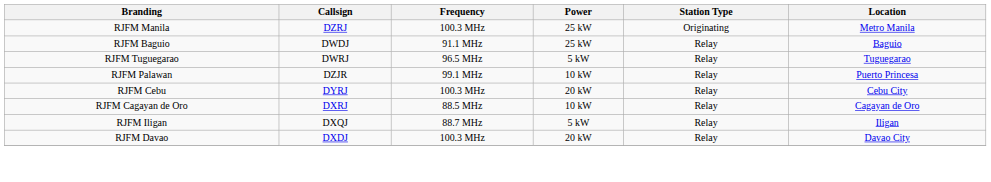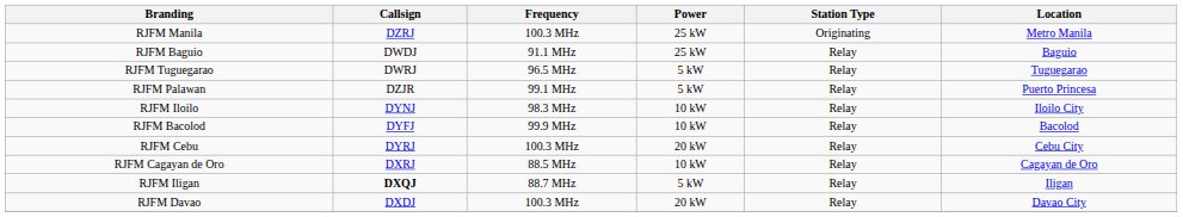 <table class="wikitable" style="width:100%; text-align:center;">
 <tr>
 <th>Branding</th>
 <th>Callsign</th>
 <th>Frequency</th>
 <th>Power</th>
 <th>Station Type</th>
 <th>Location</th>
 </tr>
 <tr>
 <td>RJFM Manila</td>
 <td><a href='#'>DZRJ</a></td>
 <td>100.3 MHz</td>
 <td>25 kW</td>
 <td>Originating</td>
 <td><a href='#'>Metro Manila</a></td>
 </tr>
 <tr>
 <td>RJFM Baguio</td>
 <td>DWDJ</td>
 <td>91.1 MHz</td>
 <td>25 kW</td>
 <td>Relay</td>
 <td><a href='#'>Baguio</a></td>
 </tr>
 <tr>
 <td>RJFM Tuguegarao</td>
 <td>DWRJ</td>
 <td>96.5 MHz</td>
 <td>5 kW</td>
 <td>Relay</td>
 <td><a href='#'>Tuguegarao</a></td>
 </tr>
 <tr>
 <td>RJFM Palawan</td>
 <td>DZJR</td>
 <td>99.1 MHz</td>
+<td>5 kW</td>
+<td>Relay</td>
+<td><a href='#'>Puerto Princesa</a></td>
+</tr>
+<tr>
+<td>RJFM Iloilo</td>
+<td><a href='#'>DYNJ</a></td>
+<td>98.3 MHz</td>
 <td>10 kW</td>
 <td>Relay</td>
-<td><a href='#'>Puerto Princesa</a></td>
+<td><a href='#'>Iloilo City</a></td>
+</tr>
+<tr>
+<td>RJFM Bacolod</td>
+<td><a href='#'>DYFJ</a></td>
+<td>99.9 MHz</td>
+<td>10 kW</td>
+<td>Relay</td>
+<td><a href='#'>Bacolod</a></td>
 </tr>
 <tr>
 <td>RJFM Cebu</td>
 <td><a href='#'>DYRJ</a></td>
 <td>100.3 MHz</td>
 <td>20 kW</td>
 <td>Relay</td>
 <td><a href='#'>Cebu City</a></td>
 </tr>
 <tr>
 <td>RJFM Cagayan de Oro</td>
 <td><a href='#'>DXRJ</a></td>
 <td>88.5 MHz</td>
 <td>10 kW</td>
 <td>Relay</td>
 <td><a href='#'>Cagayan de Oro</a></td>
 </tr>
 <tr>
 <td>RJFM Iligan</td>
-<td>DXQJ</td>
+<td><strong>DXQJ</strong></td>
 <td>88.7 MHz</td>
 <td>5 kW</td>
 <td>Relay</td>
 <td><a href='#'>Iligan</a></td>
 </tr>
 <tr>
 <td>RJFM Davao</td>
 <td><a href='#'>DXDJ</a></td>
 <td>100.3 MHz</td>
 <td>20 kW</td>
 <td>Relay</td>
 <td><a href='#'>Davao City</a></td>
 </tr>
 <tr>
 </tr>
 </table>
